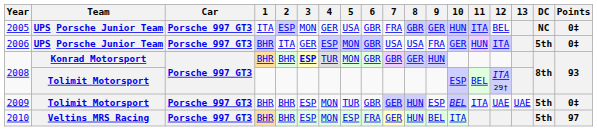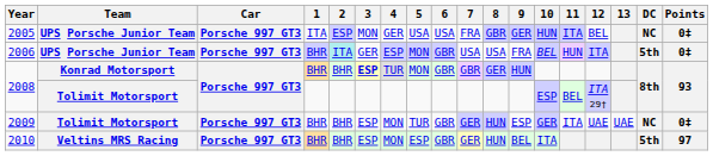 <table class="wikitable" style="text-align:center; font-size:90%">
 <tr>
 <th>Year</th>
 <th>Team</th>
 <th>Car</th>
 <th>1</th>
 <th>2</th>
 <th>3</th>
 <th>4</th>
 <th>5</th>
 <th>6</th>
 <th>7</th>
 <th>8</th>
 <th>9</th>
 <th>10</th>
 <th>11</th>
 <th>12</th>
 <th>13</th>
 <th>DC</th>
 <th>Points</th>
 </tr>
 <tr>
 <td><a href='#'>2005</a></td>
 <th><a href='#'>UPS</a> <a href='#'>Porsche Junior Team</a></th>
 <th><a href='#'>Porsche 997 GT3</a></th>
 <td><a href='#'>ITA</a></td>
 <td style="background:#CFCFFF;"><a href='#'>ESP</a><br></td>
 <td><a href='#'>MON</a></td>
 <td><a href='#'>GER</a></td>
 <td><a href='#'>USA</a></td>
-<td><a href='#'>GBR</a></td>
+<td><a href='#'>USA</a></td>
 <td><a href='#'>FRA</a></td>
 <td style="background:#CFCFFF;"><a href='#'>GBR</a><br></td>
 <td style="background:#CFCFFF;"><a href='#'>GER</a><br></td>
 <td style="background:#CFCFFF;"><a href='#'>HUN</a><br></td>
 <td style="background:#CFCFFF;"><a href='#'>ITA</a><br></td>
 <td><a href='#'>BEL</a></td>
 <th></th>
 <th>NC</th>
 <th>0‡</th>
 </tr>
 <tr>
 <td><a href='#'>2006</a></td>
 <th><a href='#'>UPS</a> <a href='#'>Porsche Junior Team</a></th>
 <th><a href='#'>Porsche 997 GT3</a></th>
 <td style="background:#CFCFFF;"><a href='#'>BHR</a><br></td>
-<td><a href='#'>ITA</a></td>
+<td style="background: paleturquoise;"><a href='#'>ITA</a></td>
 <td><a href='#'>GER</a></td>
 <td style="background:#CFCFFF;"><a href='#'>ESP</a><br></td>
 <td style="background:#CFCFFF;"><a href='#'>MON</a><br></td>
 <td style="background:#CFCFFF;"><a href='#'>GBR</a><br></td>
 <td><a href='#'>USA</a></td>
 <td><a href='#'>USA</a></td>
 <td><a href='#'>FRA</a></td>
-<td style="background:#CFCFFF;"><a href='#'>GER</a><br></td>
+<td style="background:#CFCFFF;"><em><a href='#'>BEL</a></em><br></td>
 <td style="background:#EFCFFF;"><a href='#'>HUN</a><br></td>
 <td style="background:#CFCFFF;"><a href='#'>ITA</a><br></td>
 <th></th>
 <th>5th</th>
 <th>0‡</th>
 </tr>
 <tr>
 <td rowspan=2><a href='#'>2008</a></td>
 <th><a href='#'>Konrad Motorsport</a></th>
 <th rowspan=2><a href='#'>Porsche 997 GT3</a></th>
 <td style="background:#FFDF9F;"><a href='#'>BHR</a><br></td>
 <td style="background:#DFFFDF;"><a href='#'>BHR</a><br></td>
 <td style="background:#FFFFBF;"><strong><a href='#'>ESP</a></strong><br></td>
 <td style="background:#DFDFDF;"><a href='#'>TUR</a><br></td>
 <td style="background:#DFFFDF;"><a href='#'>MON</a><br></td>
 <td style="background:#DFFFDF;"><a href='#'>GBR</a><br></td>
 <td style="background:#EFCFFF;"><a href='#'>GBR</a><br></td>
 <td style="background:#CFCFFF;"><a href='#'>GER</a><br></td>
 <td style="background:#CFCFFF;"><a href='#'>HUN</a><br></td>
 <td></td>
 <td></td>
 <td></td>
 <th></th>
 <th rowspan=2>8th</th>
 <th rowspan=2>93</th>
 </tr>
 <tr>
 <th><a href='#'>Tolimit Motorsport</a></th>
 <td></td>
 <td></td>
 <td></td>
 <td></td>
 <td></td>
 <td></td>
 <td></td>
 <td></td>
 <td></td>
 <td style="background:#CFCFFF;"><a href='#'>ESP</a><br></td>
 <td style="background:#DFFFDF;"><a href='#'>BEL</a><br></td>
 <td style="background:#CFCFFF;"><em><a href='#'>ITA</a></em><br><small>29†</small></td>
 <th></th>
 </tr>
 <tr>
 <td><a href='#'>2009</a></td>
 <th><a href='#'>Tolimit Motorsport</a></th>
 <th><a href='#'>Porsche 997 GT3</a></th>
 <td><a href='#'>BHR</a></td>
 <td><a href='#'>BHR</a></td>
 <td><a href='#'>ESP</a></td>
 <td><a href='#'>MON</a></td>
 <td><a href='#'>TUR</a></td>
 <td><a href='#'>GBR</a></td>
 <td style="background:#CFCFFF;"><a href='#'>GER</a><br></td>
 <td style="background:#CFCFFF;"><a href='#'>HUN</a><br></td>
 <td><a href='#'>ESP</a></td>
-<td style="background:#CFCFFF;"><em><a href='#'>BEL</a></em><br></td>
+<td style="background:#CFCFFF;"><a href='#'>GER</a><br></td>
 <td><a href='#'>ITA</a></td>
 <td><a href='#'>UAE</a></td>
 <td><a href='#'>UAE</a></td>
-<th>5th</th>
+<th>NC</th>
 <th>0‡</th>
 </tr>
 <tr>
 <td><a href='#'>2010</a></td>
 <th><a href='#'>Veltins MRS Racing</a></th>
 <th><a href='#'>Porsche 997 GT3</a></th>
 <td style="background:#FFDF9F;"><a href='#'>BHR</a><br></td>
 <td style="background:#DFFFDF;"><a href='#'>BHR</a><br></td>
 <td style="background:#DFFFDF;"><a href='#'>ESP</a><br></td>
 <td style="background:#DFFFDF;"><a href='#'>MON</a><br></td>
 <td style="background:#DFFFDF;"><a href='#'>ESP</a><br></td>
-<td style="background:#DFFFDF;"><a href='#'>FRA</a><br></td>
+<td style="background:#DFFFDF;"><a href='#'>GBR</a><br></td>
 <td style="background:#FFFFBF;"><a href='#'>GER</a><br></td>
 <td style="background:#DFFFDF;"><a href='#'>HUN</a><br></td>
 <td style="background:#DFFFDF;"><a href='#'>BEL</a><br></td>
 <td style="background:#DFFFDF;"><a href='#'>ITA</a><br></td>
 <th></th>
 <th></th>
 <th></th>
 <th>5th</th>
 <th>97</th>
 </tr>
 </table>
